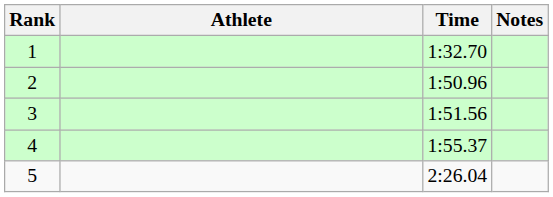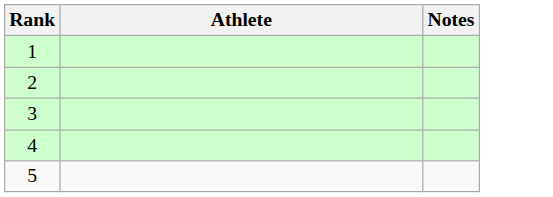 <table class="wikitable" style="text-align:center">
 <tr>
 <th>Rank</th>
 <th Style="width:18em">Athlete</th>
-<th>Time</th>
 <th>Notes</th>
 </tr>
 <tr style="background:#cfc">
 <td>1</td>
 <td style="text-align:left"></td>
-<td>1:32.70</td>
 <td></td>
 </tr>
 <tr style="background:#cfc">
 <td>2</td>
 <td style="text-align:left"></td>
-<td>1:50.96</td>
 <td></td>
 </tr>
 <tr style="background:#cfc">
 <td>3</td>
 <td style="text-align:left"></td>
-<td>1:51.56</td>
 <td></td>
 </tr>
 <tr style="background:#cfc">
 <td>4</td>
 <td style="text-align:left"></td>
-<td>1:55.37</td>
 <td></td>
 </tr>
 <tr>
 <td>5</td>
 <td style="text-align:left"></td>
-<td>2:26.04</td>
 <td></td>
 </tr>
 </table>
